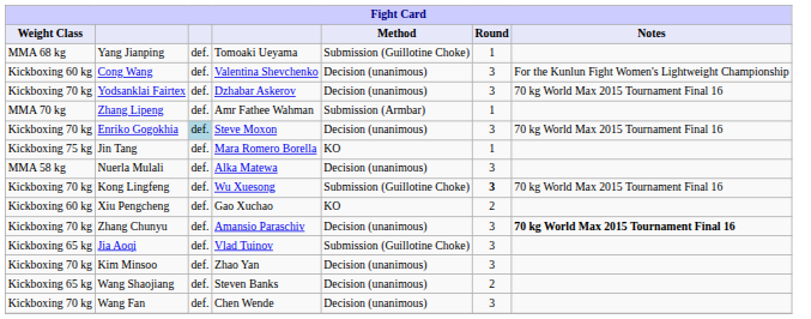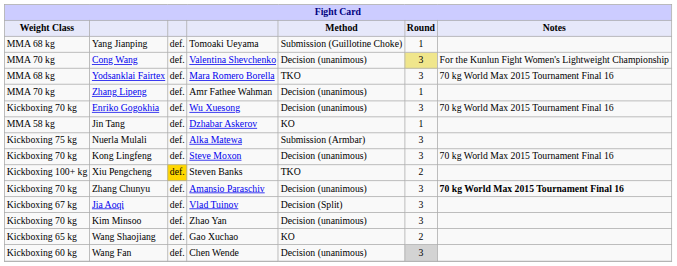 <table class="wikitable" style="font-size: 80%;">
 <tr>
 <th colspan="8" style="background-color: #ccf; color: #000080; text-align: center;"><strong>Fight Card</strong></th>
 </tr>
 <tr>
 <th colspan="1" style="background-color: #E6E8FA; color: #000000; text-align: center;">Weight Class</th>
 <th colspan="1" style="background-color: #E6E8FA; color: #000000; text-align: center;"></th>
 <th colspan="1" style="background-color: #E6E8FA; color: #000000; text-align: center;"></th>
 <th colspan="1" style="background-color: #E6E8FA; color: #000000; text-align: center;"></th>
 <th colspan="1" style="background-color: #E6E8FA; color: #000000; text-align: center;">Method</th>
 <th colspan="1" style="background-color: #E6E8FA; color: #000000; text-align: center;">Round</th>
 <th colspan="1" style="background-color: #E6E8FA; color: #000000; text-align: center;">Notes</th>
 </tr>
 <tr>
 <td>MMA 68 kg</td>
 <td> Yang Jianping</td>
 <td align=center>def.</td>
 <td> Tomoaki Ueyama</td>
 <td>Submission (Guillotine Choke)</td>
 <td align=center>1</td>
 <td></td>
 </tr>
 <tr>
-<td>Kickboxing 60 kg</td>
+<td>MMA 70 kg</td>
 <td> <a href='#'>Cong Wang</a></td>
 <td align=center>def.</td>
 <td> <a href='#'>Valentina Shevchenko</a></td>
 <td>Decision (unanimous)</td>
-<td align=center>3</td>
+<td align=center style="background: khaki;">3</td>
 <td>For the Kunlun Fight Women's Lightweight Championship</td>
 </tr>
 <tr>
-<td>Kickboxing 70 kg</td>
+<td>MMA 68 kg</td>
 <td> <a href='#'>Yodsanklai Fairtex</a></td>
 <td align=center>def.</td>
-<td> <a href='#'>Dzhabar Askerov</a></td>
-<td>Decision (unanimous)</td>
+<td> <a href='#'>Mara Romero Borella</a></td>
+<td>TKO</td>
 <td align=center>3</td>
 <td>70 kg World Max 2015 Tournament Final 16</td>
 </tr>
 <tr>
 <td>MMA 70 kg</td>
 <td> <a href='#'>Zhang Lipeng</a></td>
 <td align=center>def.</td>
 <td> Amr Fathee Wahman</td>
-<td>Submission (Armbar)</td>
+<td>Decision (unanimous)</td>
 <td align=center>1</td>
 <td></td>
 </tr>
 <tr>
 <td>Kickboxing 70 kg</td>
 <td> <a href='#'>Enriko Gogokhia</a></td>
-<td align=center style="background: lightblue;">def.</td>
-<td> <a href='#'>Steve Moxon</a></td>
+<td align=center>def.</td>
+<td> <a href='#'>Wu Xuesong</a></td>
 <td>Decision (unanimous)</td>
 <td align=center>3</td>
 <td>70 kg World Max 2015 Tournament Final 16</td>
 </tr>
 <tr>
-<td>Kickboxing 75 kg</td>
+<td>MMA 58 kg</td>
 <td> Jin Tang</td>
 <td align=center>def.</td>
-<td> <a href='#'>Mara Romero Borella</a></td>
+<td> <a href='#'>Dzhabar Askerov</a></td>
 <td>KO</td>
 <td align=center>1</td>
 <td></td>
 </tr>
 <tr>
-<td>MMA 58 kg</td>
+<td>Kickboxing 75 kg</td>
 <td> Nuerla Mulali</td>
 <td align=center>def.</td>
 <td> <a href='#'>Alka Matewa</a></td>
-<td>Decision (unanimous)</td>
+<td>Submission (Armbar)</td>
 <td align=center>3</td>
 <td></td>
 </tr>
 <tr>
 <td>Kickboxing 70 kg</td>
 <td> Kong Lingfeng</td>
 <td align=center>def.</td>
-<td> <a href='#'>Wu Xuesong</a></td>
-<td>Submission (Guillotine Choke)</td>
-<td align=center><strong>3</strong></td>
+<td> <a href='#'>Steve Moxon</a></td>
+<td>Decision (unanimous)</td>
+<td align=center>3</td>
 <td>70 kg World Max 2015 Tournament Final 16</td>
 </tr>
 <tr>
-<td>Kickboxing 60 kg</td>
+<td>Kickboxing 100+ kg</td>
 <td> Xiu Pengcheng</td>
-<td align=center>def.</td>
-<td> Gao Xuchao</td>
-<td>KO</td>
+<td align=center style="background: gold;">def.</td>
+<td> Steven Banks</td>
+<td>TKO</td>
 <td align=center>2</td>
 <td></td>
 </tr>
 <tr>
 <td>Kickboxing 70 kg</td>
 <td> Zhang Chunyu</td>
 <td align=center>def.</td>
 <td> <a href='#'>Amansio Paraschiv</a></td>
 <td>Decision (unanimous)</td>
 <td align=center>3</td>
 <td><strong>70 kg World Max 2015 Tournament Final 16</strong></td>
 </tr>
 <tr>
-<td>Kickboxing 65 kg</td>
+<td>Kickboxing 67 kg</td>
 <td> <a href='#'>Jia Aoqi</a></td>
 <td align=center>def.</td>
 <td> <a href='#'>Vlad Tuinov</a></td>
-<td>Submission (Guillotine Choke)</td>
+<td>Decision (Split)</td>
 <td align=center>3</td>
 <td></td>
 </tr>
 <tr>
 <td>Kickboxing 70 kg</td>
 <td> Kim Minsoo</td>
 <td align=center>def.</td>
 <td> Zhao Yan</td>
 <td>Decision (unanimous)</td>
 <td align=center>3</td>
 <td></td>
 </tr>
 <tr>
 <td>Kickboxing 65 kg</td>
 <td> Wang Shaojiang</td>
 <td align=center>def.</td>
-<td> Steven Banks</td>
-<td>Decision (unanimous)</td>
+<td> Gao Xuchao</td>
+<td>KO</td>
 <td align=center>2</td>
 <td></td>
 </tr>
 <tr>
-<td>Kickboxing 70 kg</td>
+<td>Kickboxing 60 kg</td>
 <td> Wang Fan</td>
 <td align=center>def.</td>
 <td> Chen Wende</td>
 <td>Decision (unanimous)</td>
-<td align=center>3</td>
+<td align=center style="background: lightgrey;">3</td>
 <td></td>
 </tr>
 <tr>
 </tr>
 </table>
